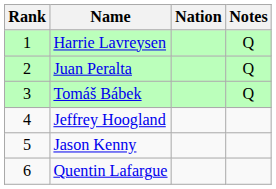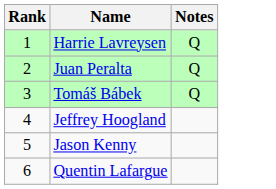 <table class="wikitable sortable" style="text-align:center">
 <tr>
 <th>Rank</th>
 <th>Name</th>
-<th>Nation</th>
 <th>Notes</th>
 </tr>
 <tr bgcolor=bbffbb>
 <td>1</td>
 <td align=left><a href='#'>Harrie Lavreysen</a></td>
-<td align=left></td>
 <td>Q</td>
 </tr>
 <tr bgcolor=bbffbb>
 <td>2</td>
 <td align=left><a href='#'>Juan Peralta</a></td>
-<td align=left></td>
 <td>Q</td>
 </tr>
 <tr bgcolor=bbffbb>
 <td>3</td>
 <td align=left><a href='#'>Tomáš Bábek</a></td>
-<td align=left></td>
 <td>Q</td>
 </tr>
 <tr>
 <td>4</td>
 <td align=left><a href='#'>Jeffrey Hoogland</a></td>
-<td align=left></td>
 <td></td>
 </tr>
 <tr>
 <td>5</td>
 <td align=left><a href='#'>Jason Kenny</a></td>
-<td align=left></td>
 <td></td>
 </tr>
 <tr>
 <td>6</td>
 <td align=left><a href='#'>Quentin Lafargue</a></td>
-<td align=left></td>
 <td></td>
 </tr>
 </table>
